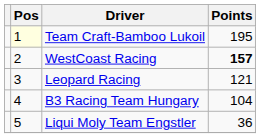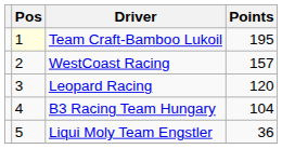 <table class="wikitable" style="font-size: 95%;">
 <tr>
 <th></th>
 <th>Pos</th>
 <th>Driver</th>
 <th>Points</th>
 </tr>
 <tr>
 <td align="left"></td>
 <td style="background: lightyellow;">1</td>
 <td> <a href='#'>Team Craft-Bamboo Lukoil</a></td>
 <td align="right">195</td>
 </tr>
 <tr>
 <td align="left"></td>
 <td>2</td>
 <td> <a href='#'>WestCoast Racing</a></td>
-<td align="right"><strong>157</strong></td>
+<td align="right">157</td>
 </tr>
 <tr>
 <td align="left"></td>
 <td>3</td>
 <td> <a href='#'>Leopard Racing</a></td>
-<td align="right">121</td>
+<td align="right">120</td>
 </tr>
 <tr>
 <td align="left"></td>
 <td>4</td>
 <td> <a href='#'>B3 Racing Team Hungary</a></td>
 <td align="right">104</td>
 </tr>
 <tr>
 <td align="left"></td>
 <td>5</td>
 <td> <a href='#'>Liqui Moly Team Engstler</a></td>
 <td align="right">36</td>
 </tr>
 <tr>
 </tr>
 </table>
